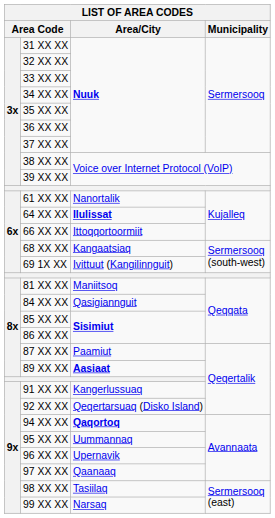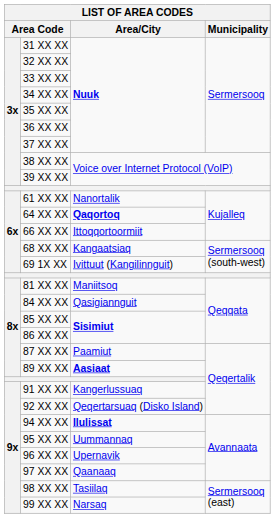 <table class="wikitable" border=1>
 <tr>
 <th colspan="4">LIST OF AREA CODES</th>
 </tr>
 <tr>
 <th colspan="2">Area Code</th>
 <th>Area/City</th>
 <th>Municipality</th>
 </tr>
 <tr>
 <th rowspan="9">3x</th>
 <td>31 XX XX</td>
 <td rowspan="7"><strong><a href='#'>Nuuk</a></strong></td>
 <td rowspan="7"><a href='#'>Sermersooq</a></td>
 </tr>
 <tr>
 <td>32 XX XX</td>
 </tr>
 <tr>
 <td>33 XX XX</td>
 </tr>
 <tr>
 <td>34 XX XX</td>
 </tr>
 <tr>
 <td>35 XX XX</td>
 </tr>
 <tr>
 <td>36 XX XX</td>
 </tr>
 <tr>
 <td>37 XX XX</td>
 </tr>
 <tr>
 <td>38 XX XX</td>
 <td rowspan="2" colspan="2"><a href='#'>Voice over Internet Protocol (VoIP)</a></td>
 </tr>
 <tr>
 <td>39 XX XX</td>
 </tr>
 <tr>
 <th colspan="4"></th>
 </tr>
 <tr>
 <th rowspan="5">6x</th>
 <td>61 XX XX</td>
 <td><a href='#'>Nanortalik</a></td>
 <td rowspan="3"><a href='#'>Kujalleq</a></td>
 </tr>
 <tr>
 <td>64 XX XX</td>
-<td><strong><a href='#'>Ilulissat</a></strong></td>
+<td><strong><a href='#'>Qaqortoq</a></strong></td>
 </tr>
 <tr>
 <td>66 XX XX</td>
 <td><a href='#'>Ittoqqortoormiit</a></td>
 </tr>
 <tr>
 <td>68 XX XX</td>
 <td><a href='#'>Kangaatsiaq</a></td>
 <td rowspan="2"><a href='#'>Sermersooq</a><br>(south-west)</td>
 </tr>
 <tr>
 <td>69 1X XX</td>
 <td><a href='#'>Ivittuut</a> (<a href='#'>Kangilinnguit</a>)</td>
 </tr>
 <tr>
 <th colspan="4"></th>
 </tr>
 <tr>
 <th rowspan="6">8x</th>
 <td>81 XX XX</td>
 <td><a href='#'>Maniitsoq</a></td>
 <td rowspan="4"><a href='#'>Qeqqata</a></td>
 </tr>
 <tr>
 <td>84 XX XX</td>
 <td><a href='#'>Qasigiannguit</a></td>
 </tr>
 <tr>
 <td>85 XX XX</td>
 <td rowspan="2"><strong><a href='#'>Sisimiut</a></strong></td>
 </tr>
 <tr>
 <td>86 XX XX</td>
 </tr>
 <tr>
 <td>87 XX XX</td>
 <td><a href='#'>Paamiut</a></td>
 <td rowspan="5"><a href='#'>Qeqertalik</a></td>
 </tr>
 <tr>
 <td>89 XX XX</td>
 <td><strong><a href='#'>Aasiaat</a></strong></td>
 </tr>
 <tr>
 <th colspan="3"></th>
 </tr>
 <tr>
 <th rowspan="8">9x</th>
 <td>91 XX XX</td>
 <td><a href='#'>Kangerlussuaq</a></td>
 </tr>
 <tr>
 <td>92 XX XX</td>
 <td><a href='#'>Qeqertarsuaq</a> (<a href='#'>Disko Island</a>)</td>
 </tr>
 <tr>
 <td>94 XX XX</td>
-<td><strong><a href='#'>Qaqortoq</a></strong></td>
+<td><strong><a href='#'>Ilulissat</a></strong></td>
 <td rowspan="4"><a href='#'>Avannaata</a></td>
 </tr>
 <tr>
 <td>95 XX XX</td>
 <td><a href='#'>Uummannaq</a></td>
 </tr>
 <tr>
 <td>96 XX XX</td>
 <td><a href='#'>Upernavik</a></td>
 </tr>
 <tr>
 <td>97 XX XX</td>
 <td><a href='#'>Qaanaaq</a></td>
 </tr>
 <tr>
 <td>98 XX XX</td>
 <td><a href='#'>Tasiilaq</a></td>
 <td rowspan="2"><a href='#'>Sermersooq</a><br>(east)</td>
 </tr>
 <tr>
 <td>99 XX XX</td>
 <td><a href='#'>Narsaq</a></td>
 </tr>
 </table>
